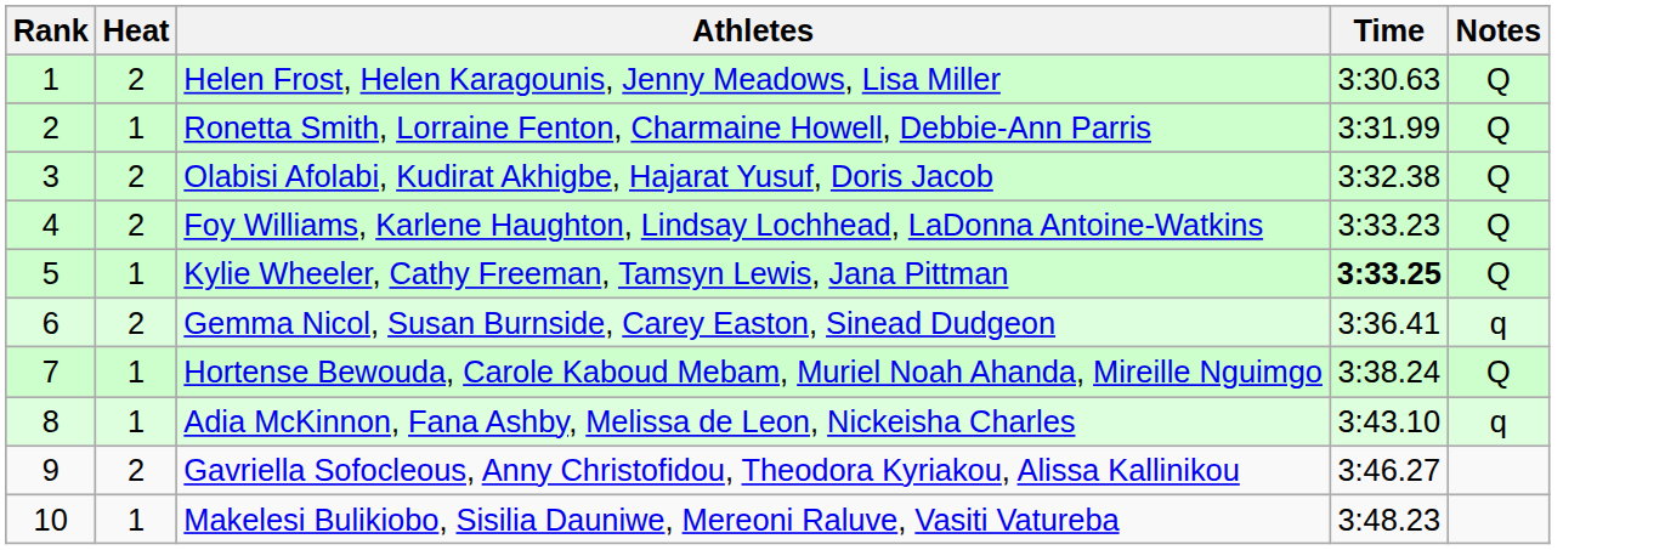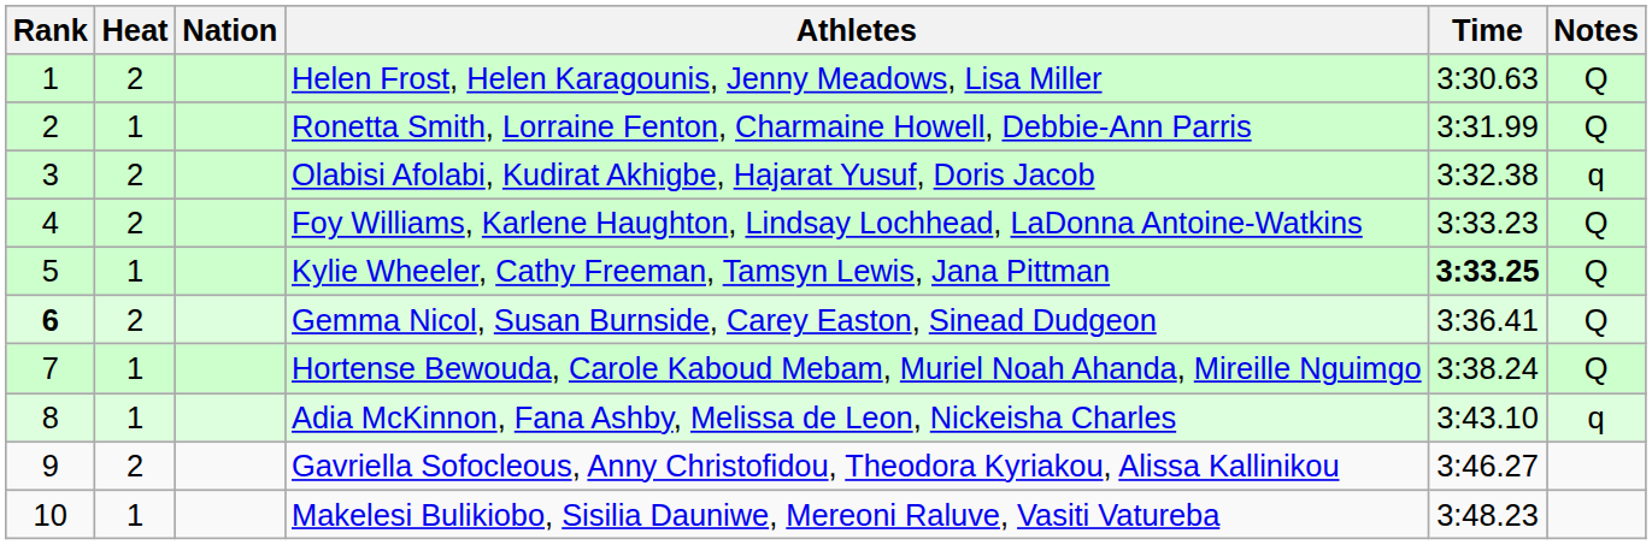 <table class="wikitable sortable" style="text-align:center;font-size:95%">
 <tr>
 <th>Rank</th>
 <th>Heat</th>
+<th>Nation</th>
 <th>Athletes</th>
 <th>Time</th>
 <th>Notes</th>
 </tr>
 <tr bgcolor=ccffcc>
 <td>1</td>
 <td>2</td>
+<td align=left></td>
 <td align=left><a href='#'>Helen Frost</a>, <a href='#'>Helen Karagounis</a>, <a href='#'>Jenny Meadows</a>, <a href='#'>Lisa Miller</a></td>
 <td>3:30.63</td>
 <td>Q</td>
 </tr>
 <tr bgcolor=ccffcc>
 <td>2</td>
 <td>1</td>
+<td align=left></td>
 <td align=left><a href='#'>Ronetta Smith</a>, <a href='#'>Lorraine Fenton</a>, <a href='#'>Charmaine Howell</a>, <a href='#'>Debbie-Ann Parris</a></td>
 <td>3:31.99</td>
 <td>Q</td>
 </tr>
 <tr bgcolor=ccffcc>
 <td>3</td>
 <td>2</td>
+<td align=left></td>
 <td align=left><a href='#'>Olabisi Afolabi</a>, <a href='#'>Kudirat Akhigbe</a>, <a href='#'>Hajarat Yusuf</a>, <a href='#'>Doris Jacob</a></td>
 <td>3:32.38</td>
-<td>Q</td>
+<td>q</td>
 </tr>
 <tr bgcolor=ccffcc>
 <td>4</td>
 <td>2</td>
+<td align=left></td>
 <td align=left><a href='#'>Foy Williams</a>, <a href='#'>Karlene Haughton</a>, <a href='#'>Lindsay Lochhead</a>, <a href='#'>LaDonna Antoine-Watkins</a></td>
 <td>3:33.23</td>
 <td>Q</td>
 </tr>
 <tr bgcolor=ccffcc>
 <td>5</td>
 <td>1</td>
+<td align=left></td>
 <td align=left><a href='#'>Kylie Wheeler</a>, <a href='#'>Cathy Freeman</a>, <a href='#'>Tamsyn Lewis</a>, <a href='#'>Jana Pittman</a></td>
 <td><strong>3:33.25</strong></td>
 <td>Q</td>
 </tr>
 <tr bgcolor=ddffdd>
-<td>6</td>
+<td><strong>6</strong></td>
 <td>2</td>
+<td align=left></td>
 <td align=left><a href='#'>Gemma Nicol</a>, <a href='#'>Susan Burnside</a>, <a href='#'>Carey Easton</a>, <a href='#'>Sinead Dudgeon</a></td>
 <td>3:36.41</td>
-<td>q</td>
+<td>Q</td>
 </tr>
 <tr bgcolor=ccffcc>
 <td>7</td>
 <td>1</td>
+<td align=left></td>
 <td align=left><a href='#'>Hortense Bewouda</a>, <a href='#'>Carole Kaboud Mebam</a>, <a href='#'>Muriel Noah Ahanda</a>, <a href='#'>Mireille Nguimgo</a></td>
 <td>3:38.24</td>
 <td>Q</td>
 </tr>
 <tr bgcolor=ddffdd>
 <td>8</td>
 <td>1</td>
+<td align=left></td>
 <td align=left><a href='#'>Adia McKinnon</a>, <a href='#'>Fana Ashby</a>, <a href='#'>Melissa de Leon</a>, <a href='#'>Nickeisha Charles</a></td>
 <td>3:43.10</td>
 <td>q</td>
 </tr>
 <tr>
 <td>9</td>
 <td>2</td>
+<td align=left></td>
 <td align=left><a href='#'>Gavriella Sofocleous</a>, <a href='#'>Anny Christofidou</a>, <a href='#'>Theodora Kyriakou</a>, <a href='#'>Alissa Kallinikou</a></td>
 <td>3:46.27</td>
 <td></td>
 </tr>
 <tr>
 <td>10</td>
 <td>1</td>
+<td align=left></td>
 <td align=left><a href='#'>Makelesi Bulikiobo</a>, <a href='#'>Sisilia Dauniwe</a>, <a href='#'>Mereoni Raluve</a>, <a href='#'>Vasiti Vatureba</a></td>
 <td>3:48.23</td>
 <td></td>
 </tr>
 </table>
